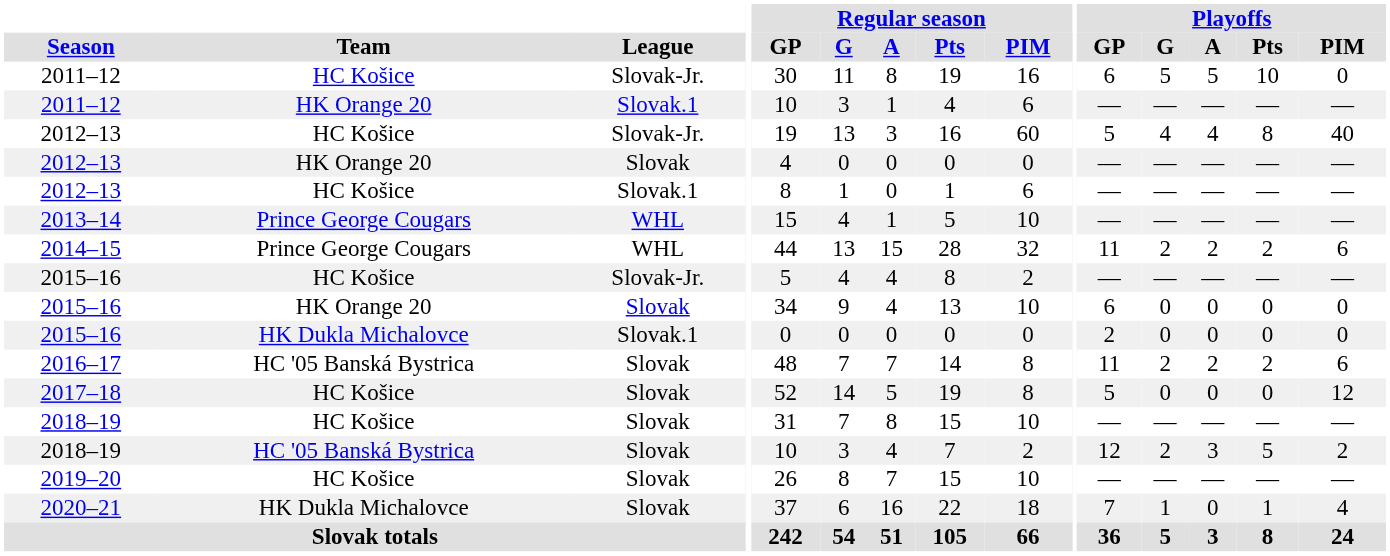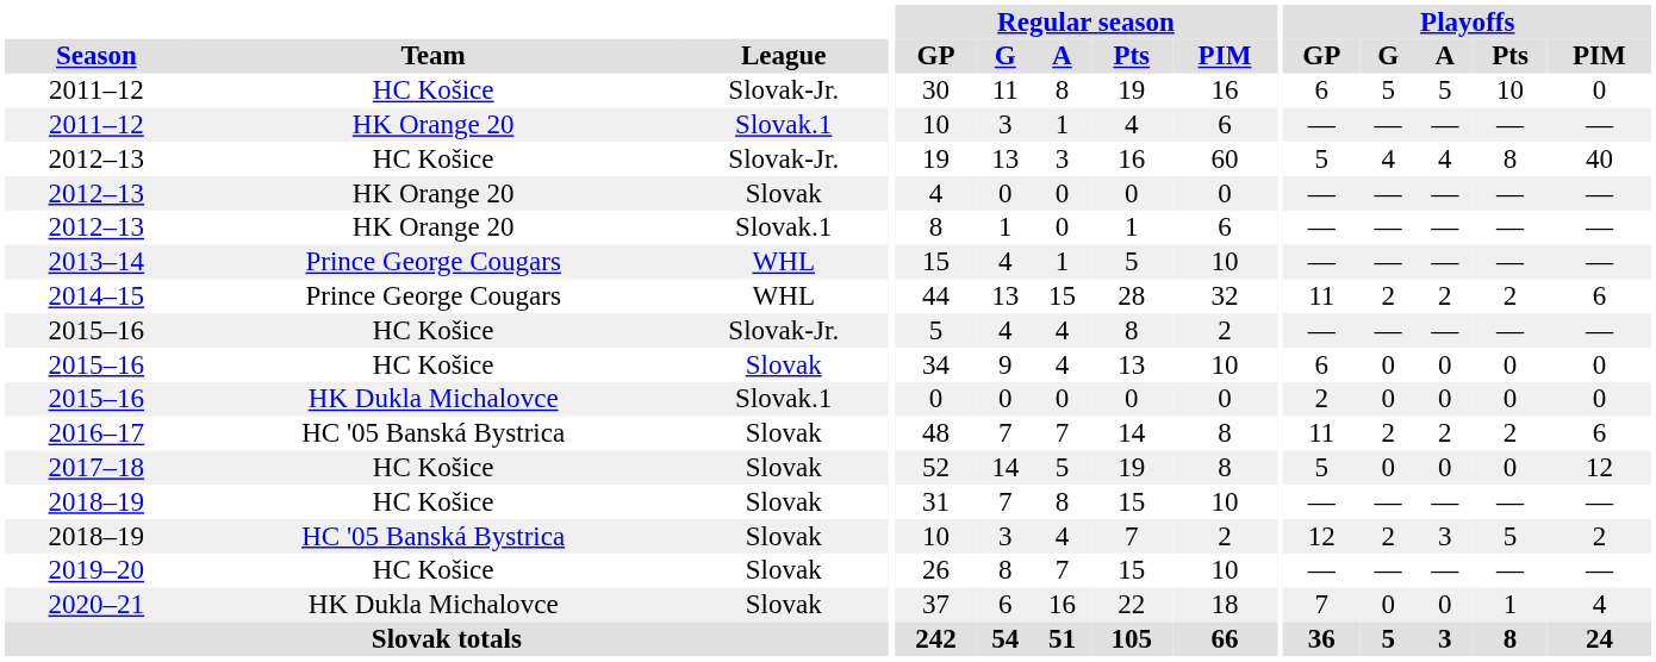 <table border="0" cellpadding="1" cellspacing="0" style="text-align:center; width:60em">
 <tr bgcolor="#e0e0e0">
 <th colspan="3" bgcolor="#ffffff"></th>
 <th rowspan="99" bgcolor="#ffffff"></th>
 <th colspan="5"><a href='#'>Regular season</a></th>
 <th rowspan="99" bgcolor="#ffffff"></th>
 <th colspan="5"><a href='#'>Playoffs</a></th>
 </tr>
 <tr bgcolor="#e0e0e0">
 <th><a href='#'>Season</a></th>
 <th>Team</th>
 <th>League</th>
 <th>GP</th>
 <th><a href='#'>G</a></th>
 <th><a href='#'>A</a></th>
 <th><a href='#'>Pts</a></th>
 <th><a href='#'>PIM</a></th>
 <th>GP</th>
 <th>G</th>
 <th>A</th>
 <th>Pts</th>
 <th>PIM</th>
 </tr>
 <tr>
 <td>2011–12</td>
 <td><a href='#'>HC Košice</a></td>
 <td>Slovak-Jr.</td>
 <td>30</td>
 <td>11</td>
 <td>8</td>
 <td>19</td>
 <td>16</td>
 <td>6</td>
 <td>5</td>
 <td>5</td>
 <td>10</td>
 <td>0</td>
 </tr>
 <tr bgcolor="#f0f0f0">
 <td><a href='#'>2011–12</a></td>
 <td><a href='#'>HK Orange 20</a></td>
 <td><a href='#'>Slovak.1</a></td>
 <td>10</td>
 <td>3</td>
 <td>1</td>
 <td>4</td>
 <td>6</td>
 <td>—</td>
 <td>—</td>
 <td>—</td>
 <td>—</td>
 <td>—</td>
 </tr>
 <tr>
 <td>2012–13</td>
 <td>HC Košice</td>
 <td>Slovak-Jr.</td>
 <td>19</td>
 <td>13</td>
 <td>3</td>
 <td>16</td>
 <td>60</td>
 <td>5</td>
 <td>4</td>
 <td>4</td>
 <td>8</td>
 <td>40</td>
 </tr>
 <tr bgcolor="#f0f0f0">
 <td><a href='#'>2012–13</a></td>
 <td>HK Orange 20</td>
 <td>Slovak</td>
 <td>4</td>
 <td>0</td>
 <td>0</td>
 <td>0</td>
 <td>0</td>
 <td>—</td>
 <td>—</td>
 <td>—</td>
 <td>—</td>
 <td>—</td>
 </tr>
 <tr>
 <td><a href='#'>2012–13</a></td>
-<td>HC Košice</td>
+<td>HK Orange 20</td>
 <td>Slovak.1</td>
 <td>8</td>
 <td>1</td>
 <td>0</td>
 <td>1</td>
 <td>6</td>
 <td>—</td>
 <td>—</td>
 <td>—</td>
 <td>—</td>
 <td>—</td>
 </tr>
 <tr bgcolor="#f0f0f0">
 <td><a href='#'>2013–14</a></td>
 <td><a href='#'>Prince George Cougars</a></td>
 <td><a href='#'>WHL</a></td>
 <td>15</td>
 <td>4</td>
 <td>1</td>
 <td>5</td>
 <td>10</td>
 <td>—</td>
 <td>—</td>
 <td>—</td>
 <td>—</td>
 <td>—</td>
 </tr>
 <tr>
 <td><a href='#'>2014–15</a></td>
 <td>Prince George Cougars</td>
 <td>WHL</td>
 <td>44</td>
 <td>13</td>
 <td>15</td>
 <td>28</td>
 <td>32</td>
 <td>11</td>
 <td>2</td>
 <td>2</td>
 <td>2</td>
 <td>6</td>
 </tr>
 <tr bgcolor="#f0f0f0">
 <td>2015–16</td>
 <td>HC Košice</td>
 <td>Slovak-Jr.</td>
 <td>5</td>
 <td>4</td>
 <td>4</td>
 <td>8</td>
 <td>2</td>
 <td>—</td>
 <td>—</td>
 <td>—</td>
 <td>—</td>
 <td>—</td>
 </tr>
 <tr>
 <td><a href='#'>2015–16</a></td>
-<td>HK Orange 20</td>
+<td>HC Košice</td>
 <td><a href='#'>Slovak</a></td>
 <td>34</td>
 <td>9</td>
 <td>4</td>
 <td>13</td>
 <td>10</td>
 <td>6</td>
 <td>0</td>
 <td>0</td>
 <td>0</td>
 <td>0</td>
 </tr>
 <tr bgcolor="#f0f0f0">
 <td><a href='#'>2015–16</a></td>
 <td><a href='#'>HK Dukla Michalovce</a></td>
 <td>Slovak.1</td>
 <td>0</td>
 <td>0</td>
 <td>0</td>
 <td>0</td>
 <td>0</td>
 <td>2</td>
 <td>0</td>
 <td>0</td>
 <td>0</td>
 <td>0</td>
 </tr>
 <tr>
 <td><a href='#'>2016–17</a></td>
 <td>HC '05 Banská Bystrica</td>
 <td>Slovak</td>
 <td>48</td>
 <td>7</td>
 <td>7</td>
 <td>14</td>
 <td>8</td>
 <td>11</td>
 <td>2</td>
 <td>2</td>
 <td>2</td>
 <td>6</td>
 </tr>
 <tr bgcolor="#f0f0f0">
 <td><a href='#'>2017–18</a></td>
 <td>HC Košice</td>
 <td>Slovak</td>
 <td>52</td>
 <td>14</td>
 <td>5</td>
 <td>19</td>
 <td>8</td>
 <td>5</td>
 <td>0</td>
 <td>0</td>
 <td>0</td>
 <td>12</td>
 </tr>
 <tr>
 <td><a href='#'>2018–19</a></td>
 <td>HC Košice</td>
 <td>Slovak</td>
 <td>31</td>
 <td>7</td>
 <td>8</td>
 <td>15</td>
 <td>10</td>
 <td>—</td>
 <td>—</td>
 <td>—</td>
 <td>—</td>
 <td>—</td>
 </tr>
 <tr bgcolor="#f0f0f0">
 <td>2018–19</td>
 <td><a href='#'>HC '05 Banská Bystrica</a></td>
 <td>Slovak</td>
 <td>10</td>
 <td>3</td>
 <td>4</td>
 <td>7</td>
 <td>2</td>
 <td>12</td>
 <td>2</td>
 <td>3</td>
 <td>5</td>
 <td>2</td>
 </tr>
 <tr>
 <td><a href='#'>2019–20</a></td>
 <td>HC Košice</td>
 <td>Slovak</td>
 <td>26</td>
 <td>8</td>
 <td>7</td>
 <td>15</td>
 <td>10</td>
 <td>—</td>
 <td>—</td>
 <td>—</td>
 <td>—</td>
 <td>—</td>
 </tr>
 <tr bgcolor="#f0f0f0">
 <td><a href='#'>2020–21</a></td>
 <td>HK Dukla Michalovce</td>
 <td>Slovak</td>
 <td>37</td>
 <td>6</td>
 <td>16</td>
 <td>22</td>
 <td>18</td>
 <td>7</td>
-<td>1</td>
+<td>0</td>
 <td>0</td>
 <td>1</td>
 <td>4</td>
 </tr>
 <tr bgcolor="#e0e0e0">
 <th colspan="3">Slovak totals</th>
 <th>242</th>
 <th>54</th>
 <th>51</th>
 <th>105</th>
 <th>66</th>
 <th>36</th>
 <th>5</th>
 <th>3</th>
 <th>8</th>
 <th>24</th>
 </tr>
 </table>
